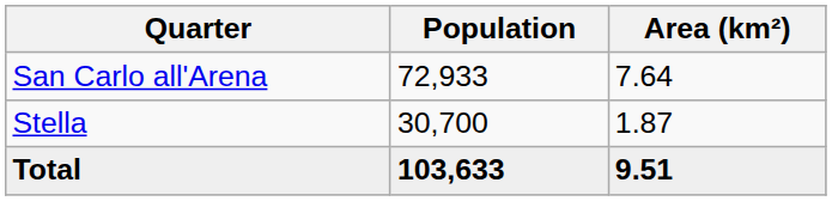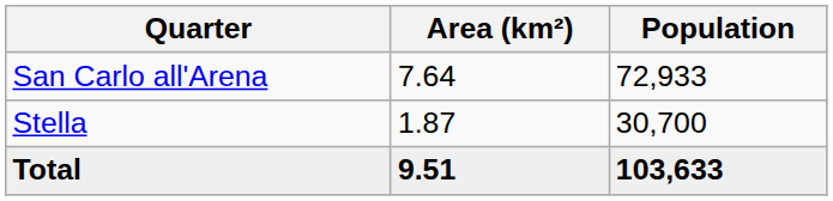 <table class="wikitable sortable">
 <tr>
 <th width="200px">Quarter</th>
+<th width="110px">Area (km²)</th>
 <th width="110px">Population</th>
-<th width="110px">Area (km²)</th>
 </tr>
 <tr>
 <td><a href='#'>San Carlo all'Arena</a></td>
+<td><div>7.64</div></td>
 <td><div>72,933</div></td>
-<td><div>7.64</div></td>
 </tr>
 <tr>
 <td><a href='#'>Stella</a></td>
+<td><div>1.87</div></td>
 <td><div>30,700</div></td>
-<td><div>1.87</div></td>
 </tr>
 <tr bgcolor="#EFEFEF">
 <td><strong>Total</strong></td>
+<td><div><strong>9.51</strong></div></td>
 <td><div><strong>103,633</strong></div></td>
-<td><div><strong>9.51</strong></div></td>
 </tr>
 </table>
